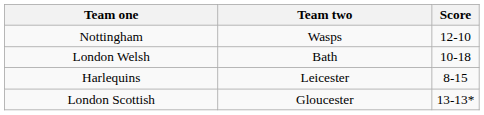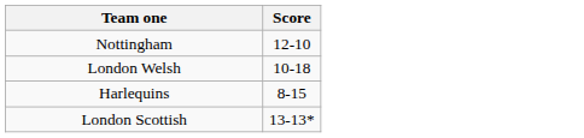 <table class="wikitable" style="text-align: center">
 <tr>
 <th width=250>Team one</th>
-<th width=250>Team two</th>
 <th width=50>Score</th>
 </tr>
 <tr>
 <td>Nottingham</td>
-<td>Wasps</td>
 <td>12-10</td>
 </tr>
 <tr>
 <td>London Welsh</td>
-<td>Bath</td>
 <td>10-18</td>
 </tr>
 <tr>
 <td>Harlequins</td>
-<td>Leicester</td>
 <td>8-15</td>
 </tr>
 <tr>
 <td>London Scottish</td>
-<td>Gloucester</td>
 <td>13-13*</td>
 </tr>
 </table>
